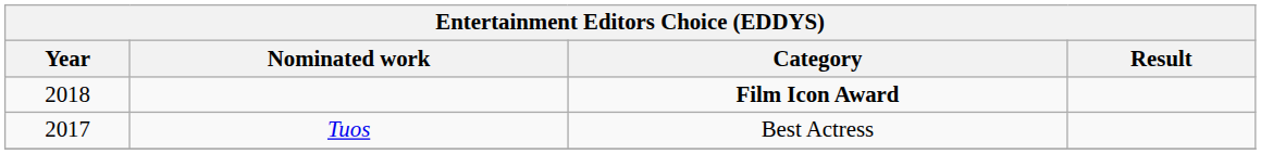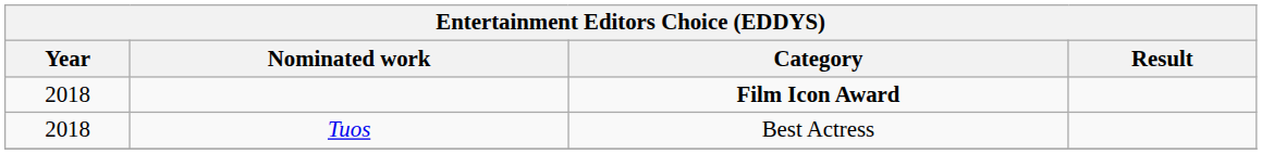 <table width="70%" class="wikitable sortable">
 <tr>
 <th colspan="4" align="center"><strong>Entertainment Editors Choice (EDDYS)</strong></th>
 </tr>
 <tr>
 <th width="10%">Year</th>
 <th width="35%">Nominated work</th>
 <th width="40%">Category</th>
 <th width="15%">Result</th>
 </tr>
 <tr>
 <td align="center">2018</td>
 <td align="center"></td>
 <td align="center"><strong>Film Icon Award</strong></td>
 <td></td>
 </tr>
 <tr>
-<td align="center">2017</td>
+<td align="center">2018</td>
 <td align="center"><em><a href='#'>Tuos</a></em></td>
 <td align="center">Best Actress</td>
 <td></td>
 </tr>
 <tr>
 </tr>
 </table>
